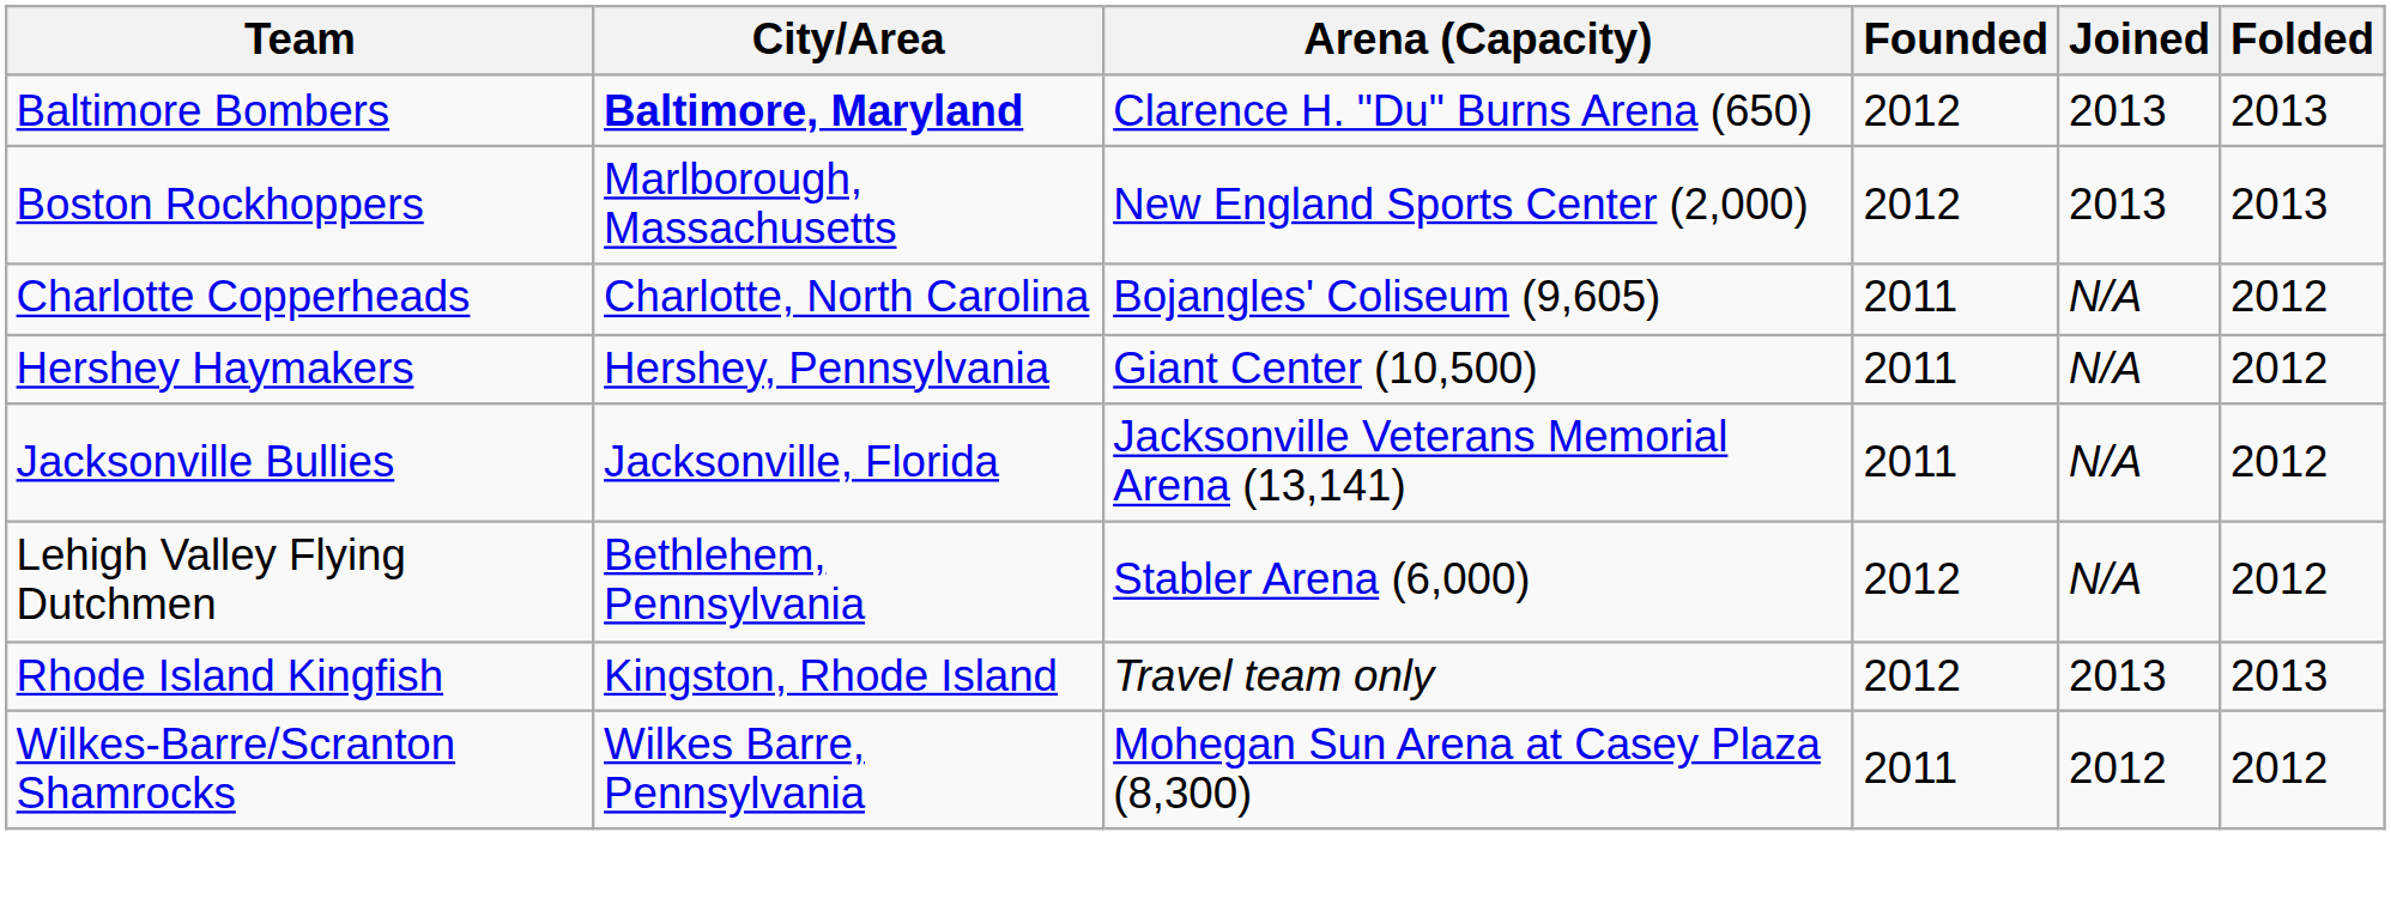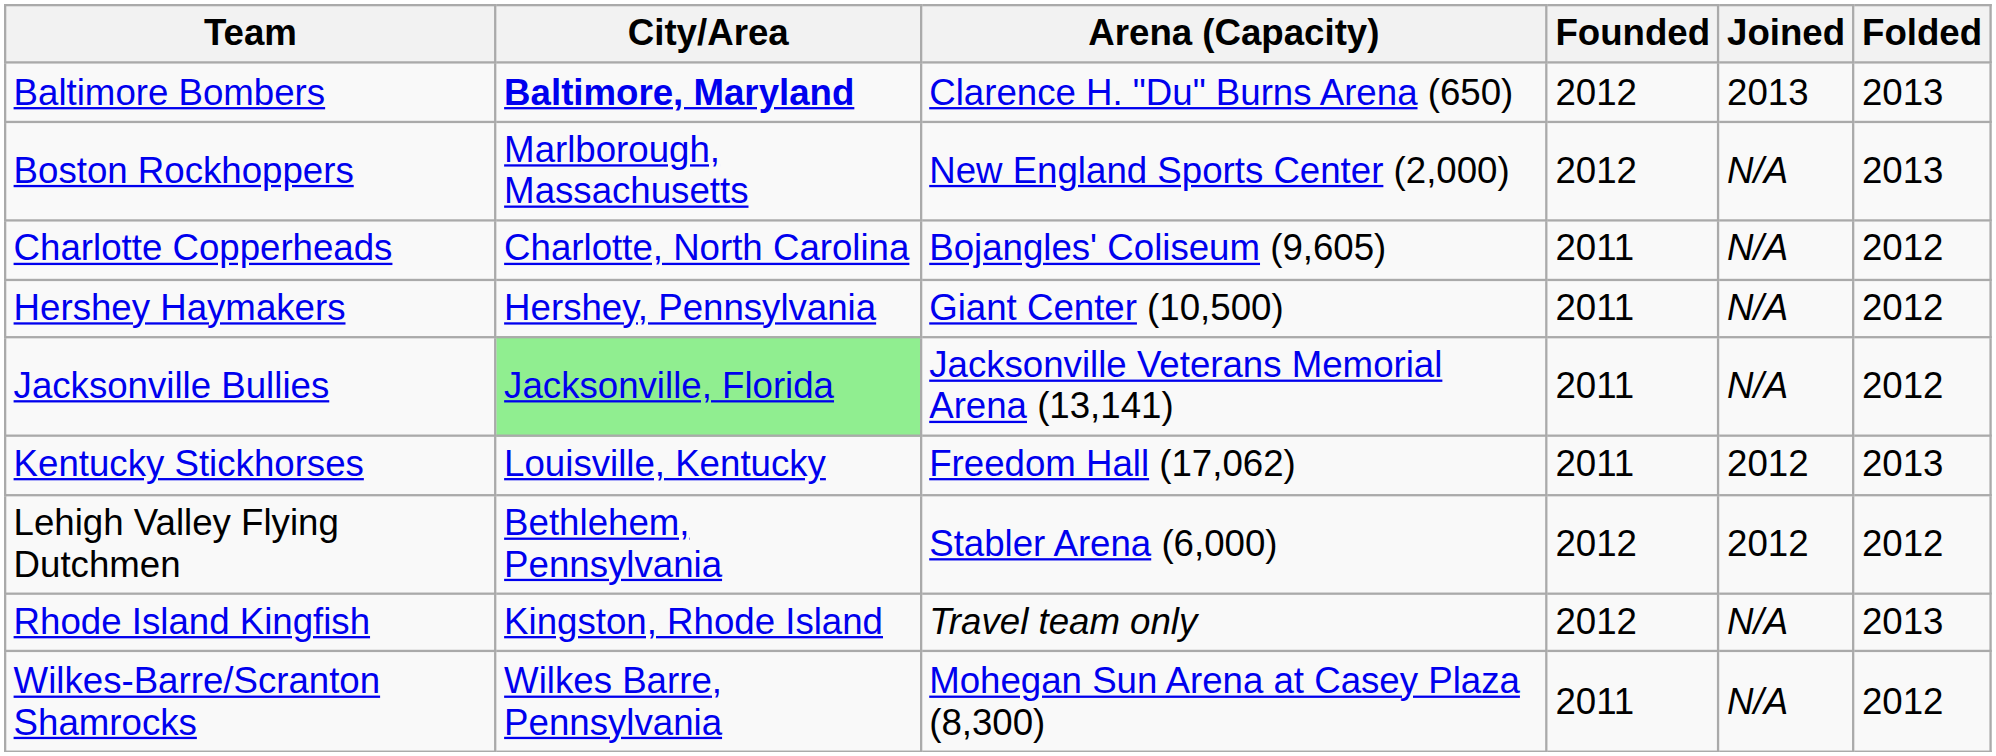 <table class="wikitable">
 <tr>
 <th>Team</th>
 <th>City/Area</th>
 <th>Arena (Capacity)</th>
 <th>Founded</th>
 <th>Joined</th>
 <th>Folded</th>
 </tr>
 <tr>
 <td><a href='#'>Baltimore Bombers</a></td>
 <td><strong><a href='#'>Baltimore, Maryland</a></strong></td>
 <td><a href='#'>Clarence H. "Du" Burns Arena</a> (650)</td>
 <td>2012</td>
 <td>2013</td>
 <td>2013</td>
 </tr>
 <tr>
 <td><a href='#'>Boston Rockhoppers</a></td>
 <td><a href='#'>Marlborough, Massachusetts</a></td>
 <td><a href='#'>New England Sports Center</a> (2,000)</td>
 <td>2012</td>
-<td>2013</td>
+<td><em>N/A</em></td>
 <td>2013</td>
 </tr>
 <tr>
 <td><a href='#'>Charlotte Copperheads</a></td>
 <td><a href='#'>Charlotte, North Carolina</a></td>
 <td><a href='#'>Bojangles' Coliseum</a> (9,605)</td>
 <td>2011</td>
 <td><em>N/A</em></td>
 <td>2012</td>
 </tr>
 <tr>
 <td><a href='#'>Hershey Haymakers</a></td>
 <td><a href='#'>Hershey, Pennsylvania</a></td>
 <td><a href='#'>Giant Center</a> (10,500)</td>
 <td>2011</td>
 <td><em>N/A</em></td>
 <td>2012</td>
 </tr>
 <tr>
 <td><a href='#'>Jacksonville Bullies</a></td>
-<td><a href='#'>Jacksonville, Florida</a></td>
+<td style="background: lightgreen;"><a href='#'>Jacksonville, Florida</a></td>
 <td><a href='#'>Jacksonville Veterans Memorial Arena</a> (13,141)</td>
 <td>2011</td>
 <td><em>N/A</em></td>
 <td>2012</td>
 </tr>
 <tr>
+<td><a href='#'>Kentucky Stickhorses</a></td>
+<td><a href='#'>Louisville, Kentucky</a></td>
+<td><a href='#'>Freedom Hall</a> (17,062)</td>
+<td>2011</td>
+<td>2012</td>
+<td>2013</td>
+</tr>
+<tr>
 <td>Lehigh Valley Flying Dutchmen</td>
 <td><a href='#'>Bethlehem, Pennsylvania</a></td>
 <td><a href='#'>Stabler Arena</a> (6,000)</td>
 <td>2012</td>
-<td><em>N/A</em></td>
+<td>2012</td>
 <td>2012</td>
 </tr>
 <tr>
 <td><a href='#'>Rhode Island Kingfish</a></td>
 <td><a href='#'>Kingston, Rhode Island</a></td>
 <td><em>Travel team only</em></td>
 <td>2012</td>
-<td>2013</td>
+<td><em>N/A</em></td>
 <td>2013</td>
 </tr>
 <tr>
 <td><a href='#'>Wilkes-Barre/Scranton Shamrocks</a></td>
 <td><a href='#'>Wilkes Barre, Pennsylvania</a></td>
 <td><a href='#'>Mohegan Sun Arena at Casey Plaza</a> (8,300)</td>
 <td>2011</td>
-<td>2012</td>
+<td><em>N/A</em></td>
 <td>2012</td>
 </tr>
 </table>
